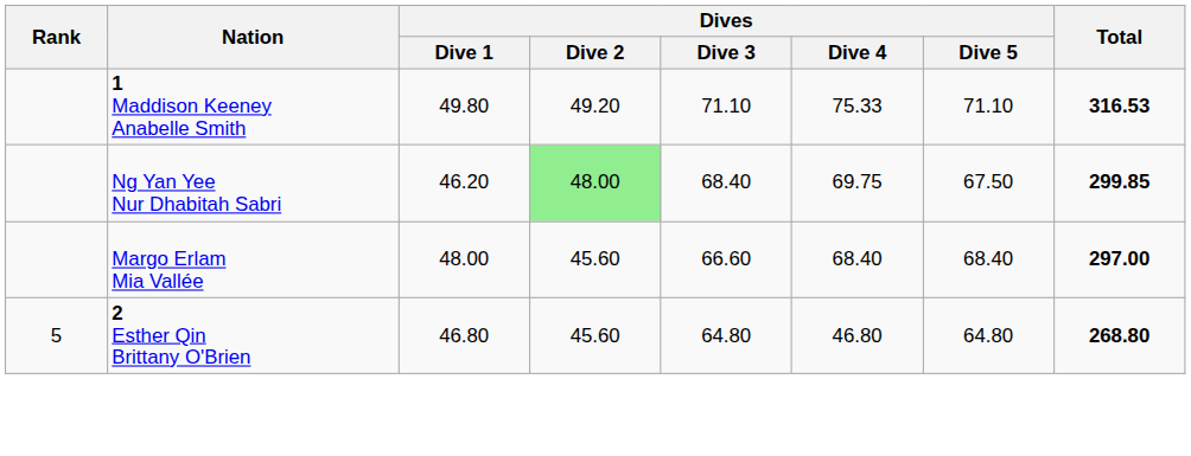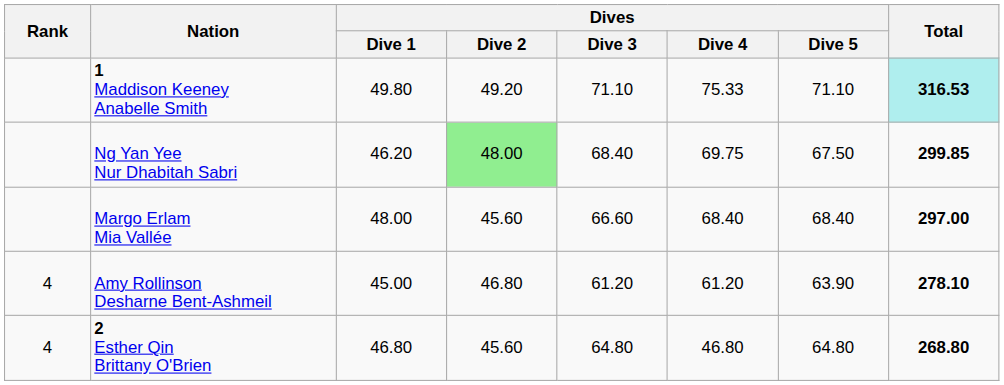 <table class="wikitable" width="75%">
 <tr>
 <th rowspan="2" width="7%">Rank</th>
 <th rowspan="2" width="20%">Nation</th>
 <th colspan="5">Dives</th>
 <th rowspan="2" width="9%">Total</th>
 </tr>
 <tr>
 <th width="9%">Dive 1</th>
 <th width="9%">Dive 2</th>
 <th width="9%">Dive 3</th>
 <th width="9%">Dive 4</th>
 <th width="9%">Dive 5</th>
 </tr>
 <tr align=center>
 <td></td>
 <td align=left> <strong>1</strong> <br><a href='#'>Maddison Keeney</a><br><a href='#'>Anabelle Smith</a></td>
 <td>49.80</td>
 <td>49.20</td>
 <td>71.10</td>
 <td>75.33</td>
 <td>71.10</td>
-<td><strong>316.53</strong></td>
+<td style="background: paleturquoise;"><strong>316.53</strong></td>
 </tr>
 <tr align=center>
 <td></td>
 <td align=left> <br><a href='#'>Ng Yan Yee</a><br><a href='#'>Nur Dhabitah Sabri</a></td>
 <td>46.20</td>
 <td style="background: lightgreen;">48.00</td>
 <td>68.40</td>
 <td>69.75</td>
 <td>67.50</td>
 <td><strong>299.85</strong></td>
 </tr>
 <tr align=center>
 <td></td>
 <td align=left><br><a href='#'>Margo Erlam</a><br><a href='#'>Mia Vallée</a></td>
 <td>48.00</td>
 <td>45.60</td>
 <td>66.60</td>
 <td>68.40</td>
 <td>68.40</td>
 <td><strong>297.00</strong></td>
 </tr>
 <tr align=center>
-<td>5</td>
+<td>4</td>
+<td align=left><br><a href='#'>Amy Rollinson</a><br><a href='#'>Desharne Bent-Ashmeil</a></td>
+<td>45.00</td>
+<td>46.80</td>
+<td>61.20</td>
+<td>61.20</td>
+<td>63.90</td>
+<td><strong>278.10</strong></td>
+</tr>
+<tr align=center>
+<td>4</td>
 <td align=left> <strong>2</strong> <br><a href='#'>Esther Qin</a><br><a href='#'>Brittany O'Brien</a></td>
 <td>46.80</td>
 <td>45.60</td>
 <td>64.80</td>
 <td>46.80</td>
 <td>64.80</td>
 <td><strong>268.80</strong></td>
 </tr>
 </table>
